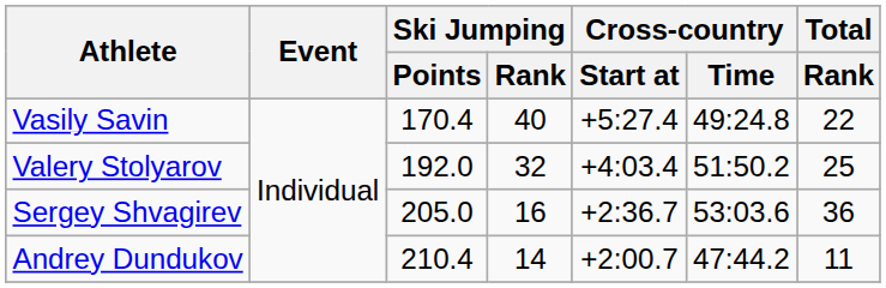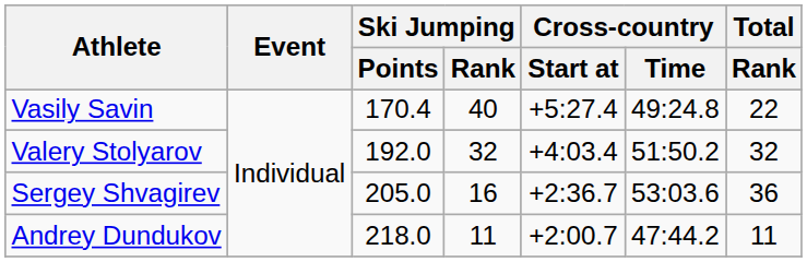 <table class="wikitable" style="font-size:90%">
 <tr>
 <th rowspan="2">Athlete</th>
 <th rowspan="2">Event</th>
 <th colspan="2">Ski Jumping</th>
 <th colspan="2">Cross-country</th>
 <th colspan="2">Total</th>
 </tr>
 <tr>
 <th>Points</th>
 <th>Rank</th>
 <th>Start at</th>
 <th>Time</th>
 <th>Rank</th>
 </tr>
 <tr>
 <td> <a href='#'>Vasily Savin</a></td>
 <td rowspan="4">Individual</td>
 <td align="center">170.4</td>
 <td align="center">40</td>
 <td align="center">+5:27.4</td>
 <td align="center">49:24.8</td>
 <td align="center">22</td>
 </tr>
 <tr>
 <td> <a href='#'>Valery Stolyarov</a></td>
 <td align="center">192.0</td>
 <td align="center">32</td>
 <td align="center">+4:03.4</td>
 <td align="center">51:50.2</td>
-<td align="center">25</td>
+<td align="center">32</td>
 </tr>
 <tr>
 <td> <a href='#'>Sergey Shvagirev</a></td>
 <td align="center">205.0</td>
 <td align="center">16</td>
 <td align="center">+2:36.7</td>
 <td align="center">53:03.6</td>
 <td align="center">36</td>
 </tr>
 <tr>
 <td> <a href='#'>Andrey Dundukov</a></td>
-<td align="center">210.4</td>
-<td align="center">14</td>
+<td align="center">218.0</td>
+<td align="center">11</td>
 <td align="center">+2:00.7</td>
 <td align="center">47:44.2</td>
 <td align="center">11</td>
 </tr>
 </table>
